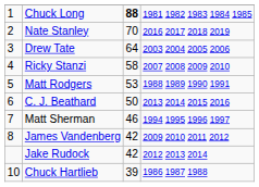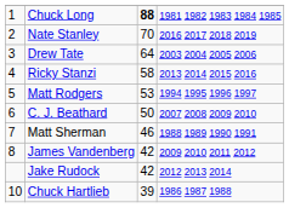 <table class="wikitable">
 <tr>
 </tr>
 <tr>
 <td>1</td>
 <td><a href='#'>Chuck Long</a></td>
 <td><strong><abbr>88</abbr></strong></td>
 <td style="font-size:80%;"><a href='#'>1981</a> <a href='#'>1982</a> <a href='#'>1983</a> <a href='#'>1984</a> <a href='#'>1985</a></td>
 </tr>
 <tr>
 <td>2</td>
 <td><a href='#'>Nate Stanley</a></td>
 <td><abbr>70</abbr></td>
 <td style="font-size:80%;"><a href='#'>2016</a> <a href='#'>2017</a> <a href='#'>2018</a> <a href='#'>2019</a></td>
 </tr>
 <tr>
 <td>3</td>
 <td><a href='#'>Drew Tate</a></td>
 <td><abbr>64</abbr></td>
 <td style="font-size:80%;"><a href='#'>2003</a> <a href='#'>2004</a> <a href='#'>2005</a> <a href='#'>2006</a></td>
 </tr>
 <tr>
 <td>4</td>
 <td><a href='#'>Ricky Stanzi</a></td>
 <td><abbr>58</abbr></td>
-<td style="font-size:80%;"><a href='#'>2007</a> <a href='#'>2008</a> <a href='#'>2009</a> <a href='#'>2010</a></td>
+<td style="font-size:80%;"><a href='#'>2013</a> <a href='#'>2014</a> <a href='#'>2015</a> <a href='#'>2016</a></td>
 </tr>
 <tr>
 <td>5</td>
 <td><a href='#'>Matt Rodgers</a></td>
 <td><abbr>53</abbr></td>
-<td style="font-size:80%;"><a href='#'>1988</a> <a href='#'>1989</a> <a href='#'>1990</a> <a href='#'>1991</a></td>
+<td style="font-size:80%;"><a href='#'>1994</a> <a href='#'>1995</a> <a href='#'>1996</a> <a href='#'>1997</a></td>
 </tr>
 <tr>
 <td>6</td>
 <td><a href='#'>C. J. Beathard</a></td>
 <td><abbr>50</abbr></td>
-<td style="font-size:80%;"><a href='#'>2013</a> <a href='#'>2014</a> <a href='#'>2015</a> <a href='#'>2016</a></td>
+<td style="font-size:80%;"><a href='#'>2007</a> <a href='#'>2008</a> <a href='#'>2009</a> <a href='#'>2010</a></td>
 </tr>
 <tr>
 <td>7</td>
 <td>Matt Sherman</td>
 <td><abbr>46</abbr></td>
-<td style="font-size:80%;"><a href='#'>1994</a> <a href='#'>1995</a> <a href='#'>1996</a> <a href='#'>1997</a></td>
+<td style="font-size:80%;"><a href='#'>1988</a> <a href='#'>1989</a> <a href='#'>1990</a> <a href='#'>1991</a></td>
 </tr>
 <tr>
 <td>8</td>
 <td><a href='#'>James Vandenberg</a></td>
 <td><abbr>42</abbr></td>
 <td style="font-size:80%;"><a href='#'>2009</a> <a href='#'>2010</a> <a href='#'>2011</a> <a href='#'>2012</a></td>
 </tr>
 <tr>
 <td></td>
 <td><a href='#'>Jake Rudock</a></td>
 <td><abbr>42</abbr></td>
 <td style="font-size:80%;"><a href='#'>2012</a> <a href='#'>2013</a> <a href='#'>2014</a></td>
 </tr>
 <tr>
 <td>10</td>
 <td><a href='#'>Chuck Hartlieb</a></td>
 <td><abbr>39</abbr></td>
 <td style="font-size:80%;"><a href='#'>1986</a> <a href='#'>1987</a> <a href='#'>1988</a><br></td>
 </tr>
 </table>
